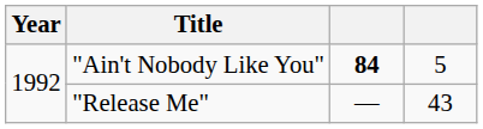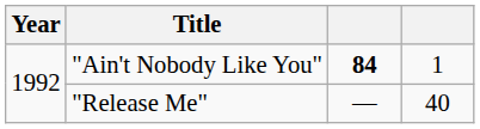 <table class="wikitable">
 <tr>
 <th>Year</th>
 <th>Title</th>
 <th width="40"></th>
 <th width="40"></th>
 </tr>
 <tr>
 <td rowspan="2">1992</td>
 <td>"Ain't Nobody Like You"</td>
 <td align="center"><strong>84</strong></td>
-<td align="center">5</td>
+<td align="center">1</td>
 </tr>
 <tr>
 <td>"Release Me"</td>
 <td align="center">—</td>
-<td align="center">43</td>
+<td align="center">40</td>
 </tr>
 </table>
